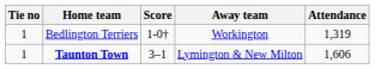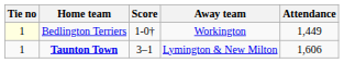 <table class="wikitable" style="text-align: center; font-size:85%">
 <tr>
 <th>Tie no</th>
 <th>Home team</th>
 <th>Score</th>
 <th>Away team</th>
 <th>Attendance</th>
 </tr>
 <tr>
-<td>1</td>
+<td style="background: lightyellow;">1</td>
 <td><a href='#'>Bedlington Terriers</a></td>
 <td>1-0†</td>
 <td><a href='#'>Workington</a></td>
-<td>1,319</td>
+<td>1,449</td>
 </tr>
 <tr>
 <td>1</td>
 <td><strong><a href='#'>Taunton Town</a></strong></td>
 <td>3–1</td>
 <td><a href='#'>Lymington & New Milton</a></td>
 <td>1,606</td>
 </tr>
 </table>
